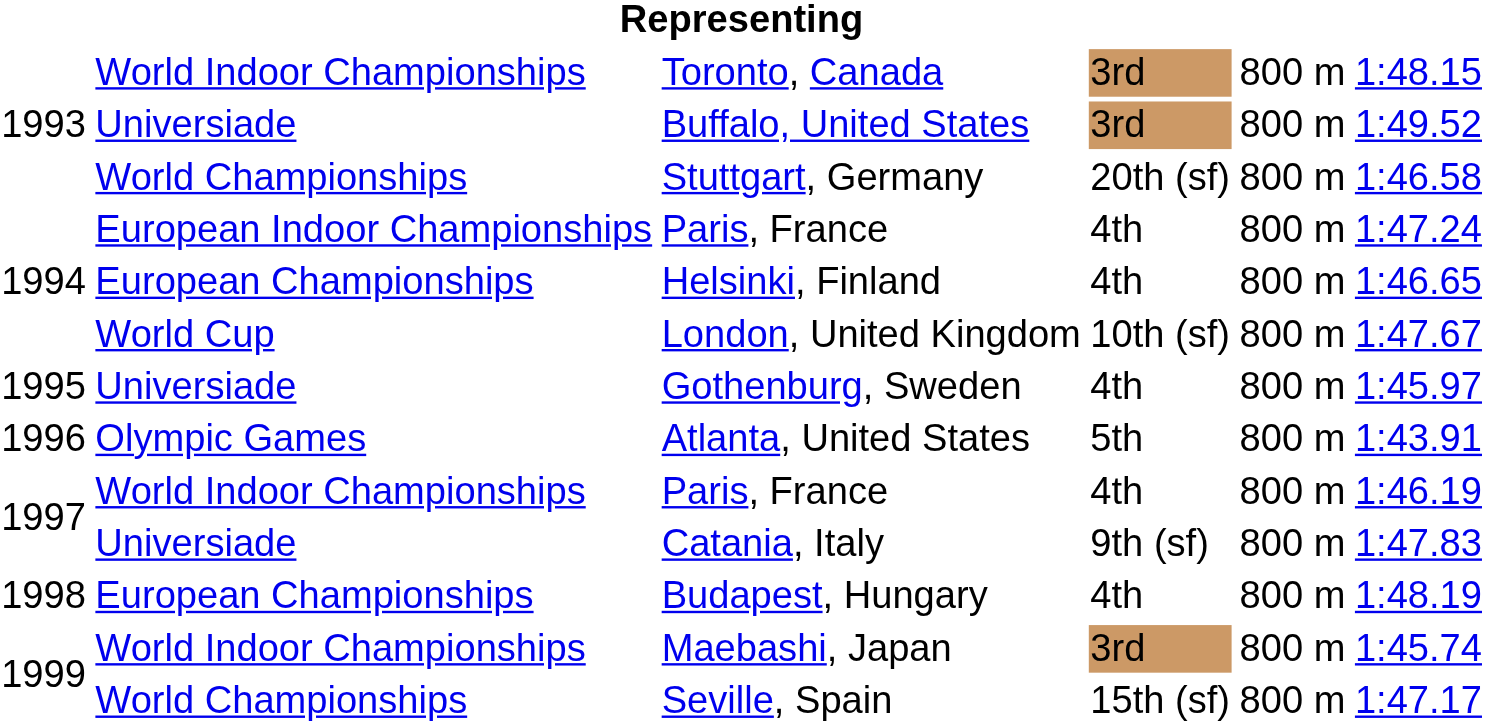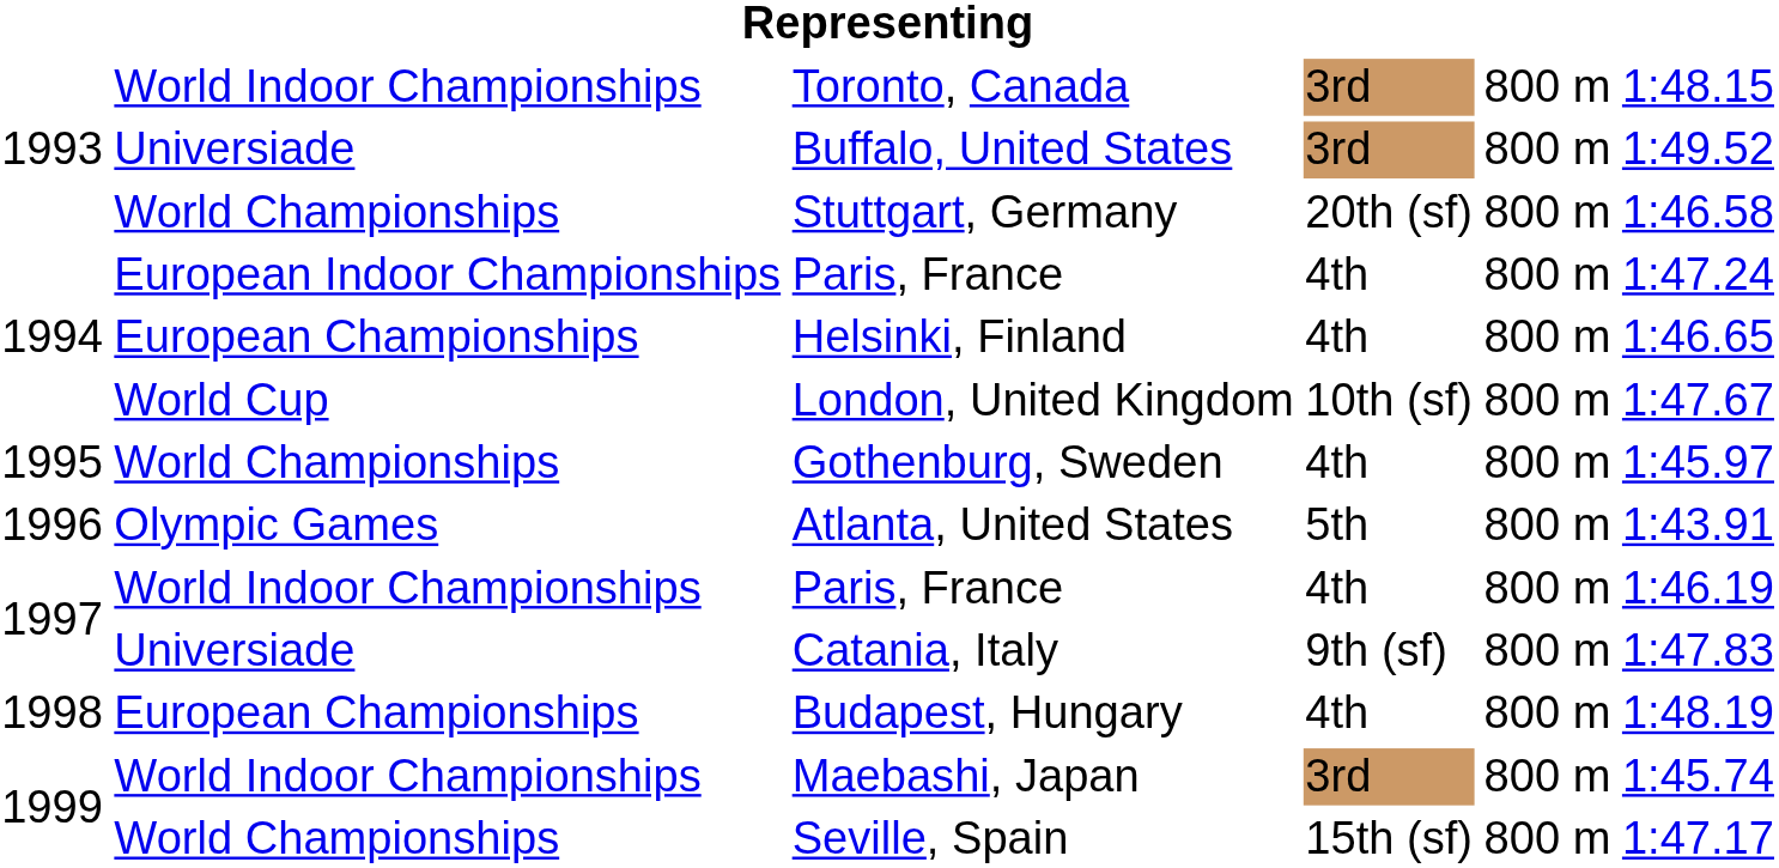 <table>
 <tr>
 <th colspan="6">Representing </th>
 </tr>
 <tr>
 <td rowspan=3>1993</td>
 <td><a href='#'>World Indoor Championships</a></td>
 <td><a href='#'>Toronto</a>, <a href='#'>Canada</a></td>
 <td bgcolor=cc9966>3rd</td>
 <td>800 m</td>
 <td><a href='#'>1:48.15</a></td>
 </tr>
 <tr>
 <td><a href='#'>Universiade</a></td>
 <td><a href='#'>Buffalo, United States</a></td>
 <td bgcolor=cc9966>3rd</td>
 <td>800 m</td>
 <td><a href='#'>1:49.52</a></td>
 </tr>
 <tr>
 <td><a href='#'>World Championships</a></td>
 <td><a href='#'>Stuttgart</a>, Germany</td>
 <td>20th (sf)</td>
 <td>800 m</td>
 <td><a href='#'>1:46.58</a></td>
 </tr>
 <tr>
 <td rowspan=3>1994</td>
 <td><a href='#'>European Indoor Championships</a></td>
 <td><a href='#'>Paris</a>, France</td>
 <td>4th</td>
 <td>800 m</td>
 <td><a href='#'>1:47.24</a></td>
 </tr>
 <tr>
 <td><a href='#'>European Championships</a></td>
 <td><a href='#'>Helsinki</a>, Finland</td>
 <td>4th</td>
 <td>800 m</td>
 <td><a href='#'>1:46.65</a></td>
 </tr>
 <tr>
 <td><a href='#'>World Cup</a></td>
 <td><a href='#'>London</a>, United Kingdom</td>
 <td>10th (sf)</td>
 <td>800 m</td>
 <td><a href='#'>1:47.67</a></td>
 </tr>
 <tr>
 <td>1995</td>
-<td><a href='#'>Universiade</a></td>
+<td><a href='#'>World Championships</a></td>
 <td><a href='#'>Gothenburg</a>, Sweden</td>
 <td>4th</td>
 <td>800 m</td>
 <td><a href='#'>1:45.97</a></td>
 </tr>
 <tr>
 <td>1996</td>
 <td><a href='#'>Olympic Games</a></td>
 <td><a href='#'>Atlanta</a>, United States</td>
 <td>5th</td>
 <td>800 m</td>
 <td><a href='#'>1:43.91</a></td>
 </tr>
 <tr>
 <td rowspan=2>1997</td>
 <td><a href='#'>World Indoor Championships</a></td>
 <td><a href='#'>Paris</a>, France</td>
 <td>4th</td>
 <td>800 m</td>
 <td><a href='#'>1:46.19</a></td>
 </tr>
 <tr>
 <td><a href='#'>Universiade</a></td>
 <td><a href='#'>Catania</a>, Italy</td>
 <td>9th (sf)</td>
 <td>800 m</td>
 <td><a href='#'>1:47.83</a></td>
 </tr>
 <tr>
 <td>1998</td>
 <td><a href='#'>European Championships</a></td>
 <td><a href='#'>Budapest</a>, Hungary</td>
 <td>4th</td>
 <td>800 m</td>
 <td><a href='#'>1:48.19</a></td>
 </tr>
 <tr>
 <td rowspan=2>1999</td>
 <td><a href='#'>World Indoor Championships</a></td>
 <td><a href='#'>Maebashi</a>, Japan</td>
 <td bgcolor=cc9966>3rd</td>
 <td>800 m</td>
 <td><a href='#'>1:45.74</a></td>
 </tr>
 <tr>
 <td><a href='#'>World Championships</a></td>
 <td><a href='#'>Seville</a>, Spain</td>
 <td>15th (sf)</td>
 <td>800 m</td>
 <td><a href='#'>1:47.17</a></td>
 </tr>
 </table>
